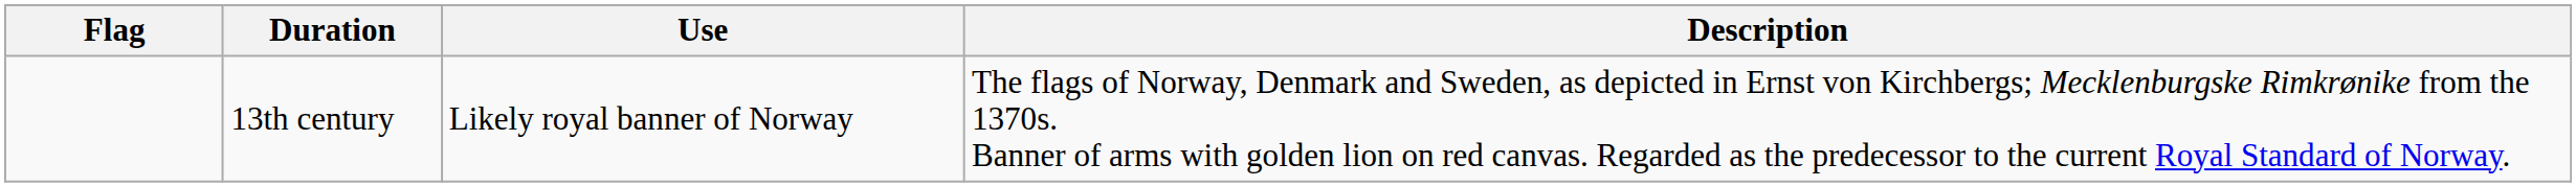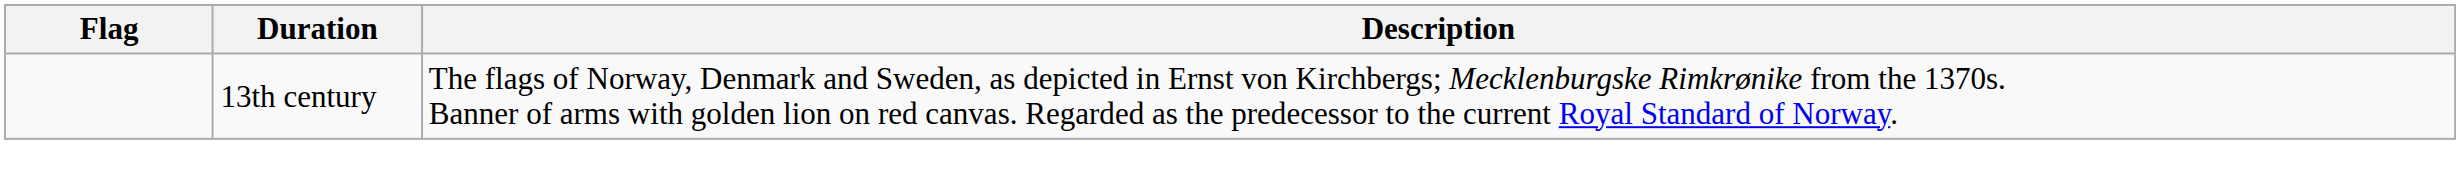 <table class="wikitable" width="100%">
 <tr>
 <th style="width:100px;">Flag</th>
 <th style="width:100px;">Duration</th>
-<th style="width:250px;">Use</th>
 <th style="min-width:250px">Description</th>
 </tr>
 <tr>
 <td></td>
 <td>13th century</td>
-<td>Likely royal banner of Norway</td>
 <td>The flags of Norway, Denmark and Sweden, as depicted in Ernst von Kirchbergs; <em>Mecklenburgske Rimkrønike</em> from the 1370s.<br> Banner of arms with golden lion on red canvas. Regarded as the predecessor to the current <a href='#'>Royal Standard of Norway</a>.</td>
 </tr>
 </table>
